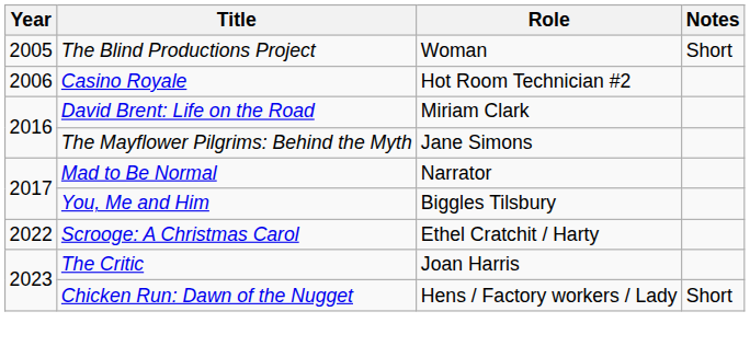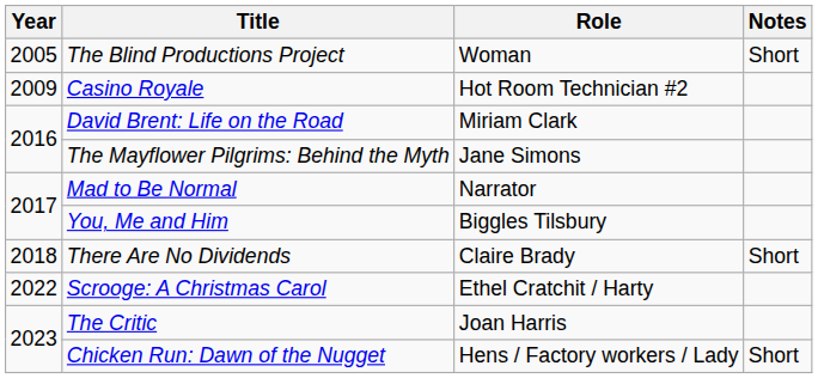 <table class="wikitable">
 <tr>
 <th>Year</th>
 <th>Title</th>
 <th>Role</th>
 <th class="unsortable">Notes</th>
 </tr>
 <tr>
 <td>2005</td>
 <td><em>The Blind Productions Project</em></td>
 <td>Woman</td>
 <td>Short</td>
 </tr>
 <tr>
-<td>2006</td>
+<td>2009</td>
 <td><em><a href='#'>Casino Royale</a></em></td>
 <td>Hot Room Technician #2</td>
 <td></td>
 </tr>
 <tr>
 <td rowspan="2">2016</td>
 <td><em><a href='#'>David Brent: Life on the Road</a></em></td>
 <td>Miriam Clark</td>
 <td></td>
 </tr>
 <tr>
 <td><em>The Mayflower Pilgrims: Behind the Myth</em></td>
 <td>Jane Simons</td>
 <td></td>
 </tr>
 <tr>
 <td rowspan="2">2017</td>
 <td><em><a href='#'>Mad to Be Normal</a></em></td>
 <td>Narrator</td>
 <td></td>
 </tr>
 <tr>
 <td><em><a href='#'>You, Me and Him</a></em></td>
 <td>Biggles Tilsbury</td>
 <td></td>
 </tr>
 <tr>
+<td>2018</td>
+<td><em>There Are No Dividends</em></td>
+<td>Claire Brady</td>
+<td>Short</td>
+</tr>
+<tr>
 <td>2022</td>
 <td><em><a href='#'>Scrooge: A Christmas Carol</a></em></td>
 <td>Ethel Cratchit / Harty</td>
 <td></td>
 </tr>
 <tr>
 <td rowspan="2">2023</td>
 <td><em><a href='#'>The Critic</a></em></td>
 <td>Joan Harris</td>
 <td></td>
 </tr>
 <tr>
 <td><em><a href='#'>Chicken Run: Dawn of the Nugget</a></em></td>
 <td>Hens / Factory workers / Lady</td>
 <td>Short</td>
 </tr>
 </table>
